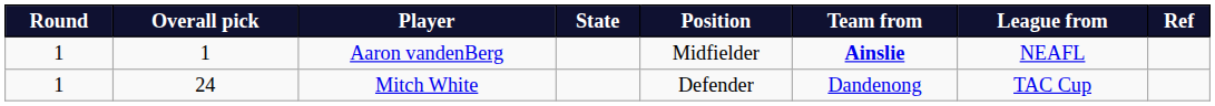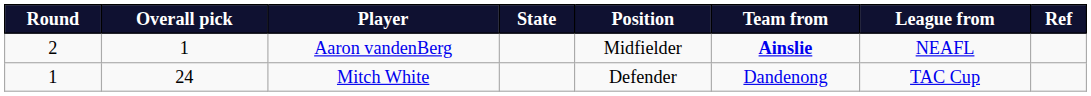 <table class="wikitable" style="text-align:center; font-size:100%; width:60%;">
 <tr style="color:#FFFFFF;">
 <th style="background:#0F1131; border: solid black 1px;">Round</th>
 <th style="background:#0F1131; border: solid black 1px;">Overall pick</th>
 <th style="background:#0F1131; border: solid black 1px;">Player</th>
 <th style="background:#0F1131; border: solid black 1px;">State</th>
 <th style="background:#0F1131; border: solid black 1px;">Position</th>
 <th style="background:#0F1131; border: solid black 1px;">Team from</th>
 <th style="background:#0F1131; border: solid black 1px;">League from</th>
 <th style="background:#0F1131; border: solid black 1px;">Ref</th>
 </tr>
 <tr>
-<td>1</td>
+<td>2</td>
 <td>1</td>
 <td><a href='#'>Aaron vandenBerg</a></td>
 <td></td>
 <td>Midfielder</td>
 <td><strong><a href='#'>Ainslie</a></strong></td>
 <td><a href='#'>NEAFL</a></td>
 <td></td>
 </tr>
 <tr>
 <td>1</td>
 <td>24</td>
 <td><a href='#'>Mitch White</a></td>
 <td></td>
 <td>Defender</td>
 <td><a href='#'>Dandenong</a></td>
 <td><a href='#'>TAC Cup</a></td>
 <td></td>
 </tr>
 </table>
